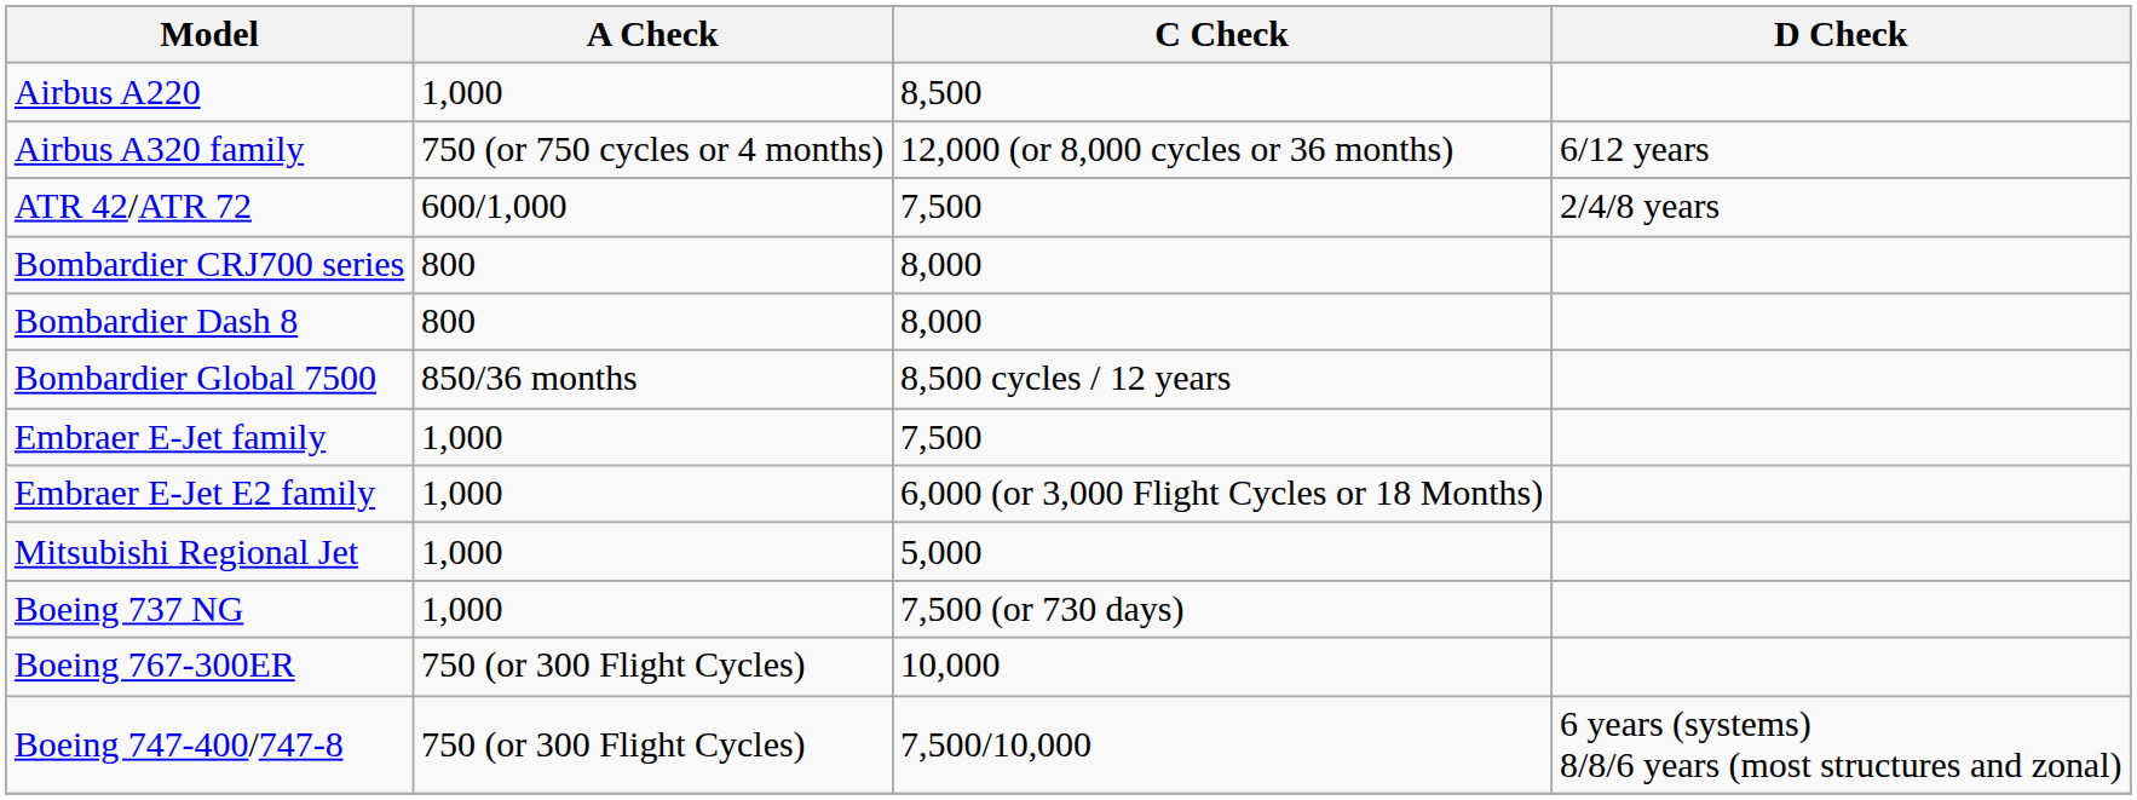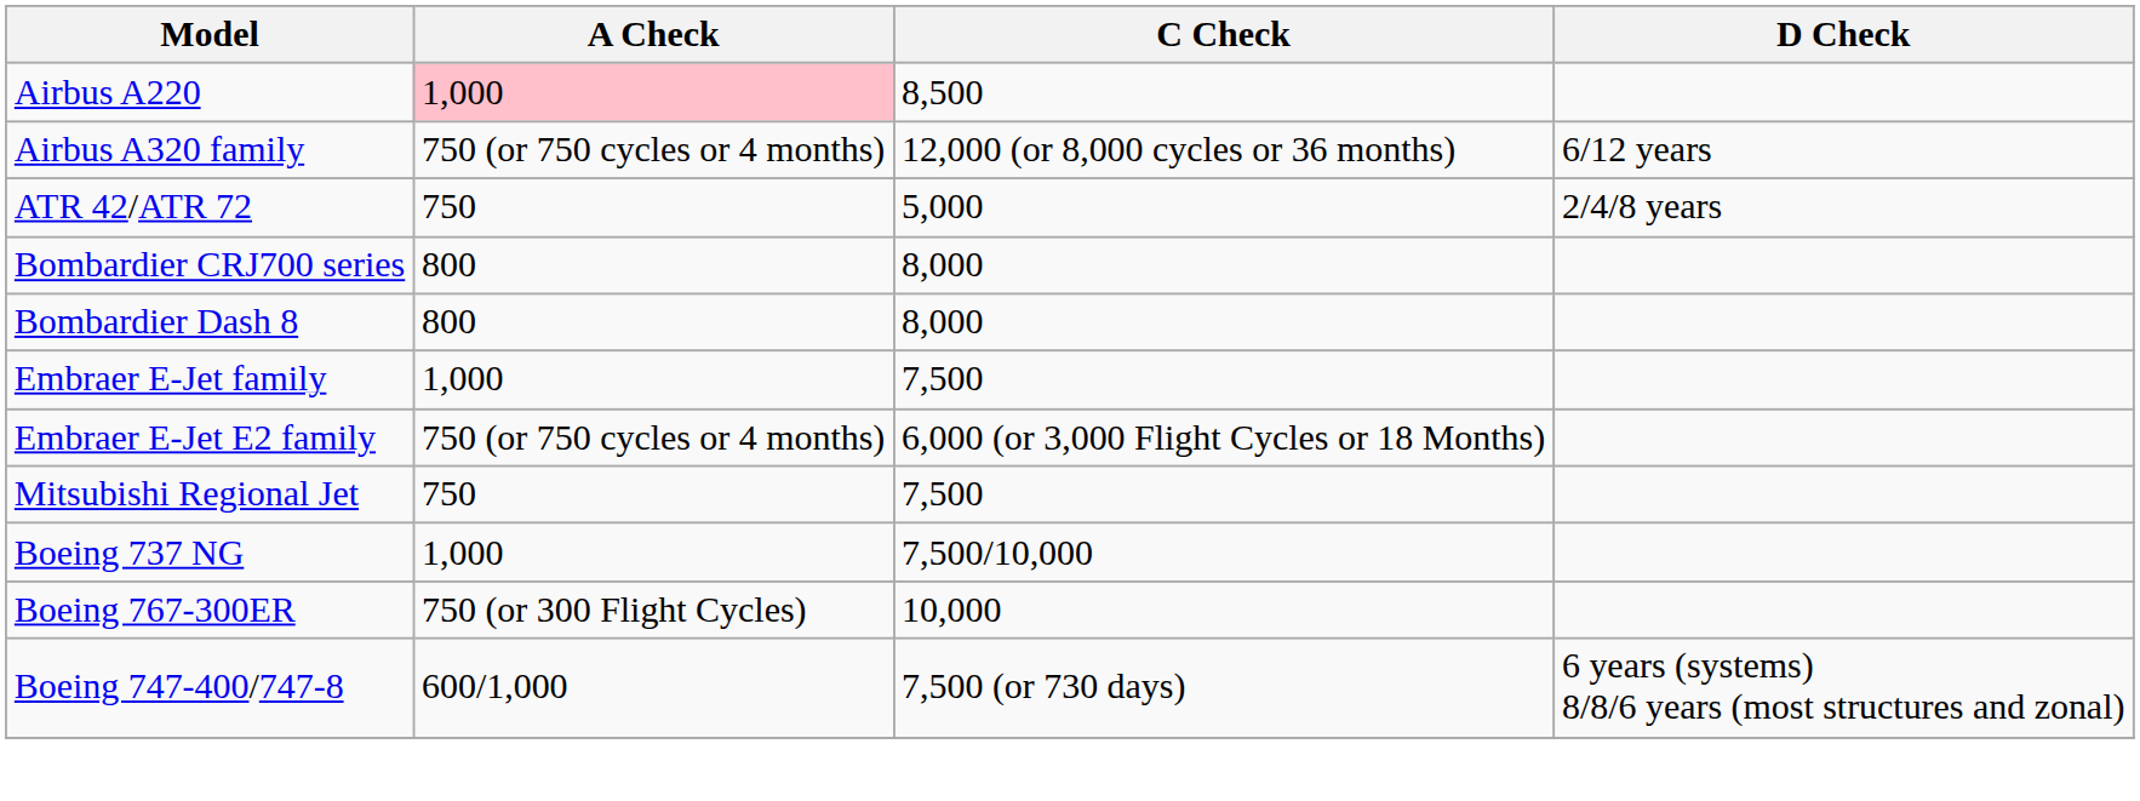 <table class="wikitable sortable">
 <tr>
 <th>Model</th>
 <th>A Check</th>
 <th>C Check</th>
 <th>D Check</th>
 </tr>
 <tr>
 <td><a href='#'>Airbus A220</a></td>
-<td>1,000</td>
+<td style="background: pink;">1,000</td>
 <td>8,500</td>
 <td></td>
 </tr>
 <tr>
 <td><a href='#'>Airbus A320 family</a></td>
 <td>750 (or 750 cycles or 4 months)</td>
 <td>12,000 (or 8,000 cycles or 36 months)</td>
 <td>6/12 years</td>
 </tr>
 <tr>
 <td><a href='#'>ATR 42</a>/<a href='#'>ATR 72</a></td>
-<td>600/1,000</td>
-<td>7,500</td>
+<td>750</td>
+<td>5,000</td>
 <td>2/4/8 years</td>
 </tr>
 <tr>
 <td><a href='#'>Bombardier CRJ700 series</a></td>
 <td>800</td>
 <td>8,000</td>
 <td></td>
 </tr>
 <tr>
 <td><a href='#'>Bombardier Dash 8</a></td>
 <td>800</td>
 <td>8,000</td>
 <td></td>
 </tr>
 <tr>
-<td><a href='#'>Bombardier Global 7500</a></td>
-<td>850/36 months</td>
-<td>8,500 cycles / 12 years</td>
-<td></td>
-</tr>
-<tr>
 <td><a href='#'>Embraer E-Jet family</a></td>
 <td>1,000</td>
 <td>7,500</td>
 <td></td>
 </tr>
 <tr>
 <td><a href='#'>Embraer E-Jet E2 family</a></td>
-<td>1,000</td>
+<td>750 (or 750 cycles or 4 months)</td>
 <td>6,000 (or 3,000 Flight Cycles or 18 Months)</td>
 <td></td>
 </tr>
 <tr>
 <td><a href='#'>Mitsubishi Regional Jet</a></td>
-<td>1,000</td>
-<td>5,000</td>
+<td>750</td>
+<td>7,500</td>
 <td></td>
 </tr>
 <tr>
 <td><a href='#'>Boeing 737 NG</a></td>
 <td>1,000</td>
-<td>7,500 (or 730 days)</td>
+<td>7,500/10,000</td>
 <td></td>
 </tr>
 <tr>
 <td><a href='#'>Boeing 767-300ER</a></td>
 <td>750 (or 300 Flight Cycles)</td>
 <td>10,000</td>
 <td></td>
 </tr>
 <tr>
 <td><a href='#'>Boeing 747-400</a>/<a href='#'>747-8</a></td>
-<td>750 (or 300 Flight Cycles)</td>
-<td>7,500/10,000</td>
+<td>600/1,000</td>
+<td>7,500 (or 730 days)</td>
 <td>6 years (systems)<br>8/8/6 years (most structures and zonal)</td>
 </tr>
 <tr>
 </tr>
 </table>
